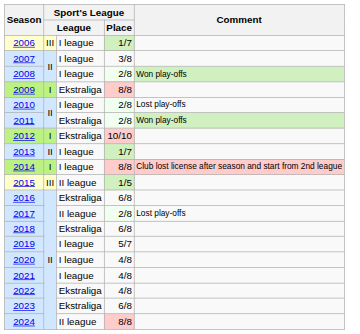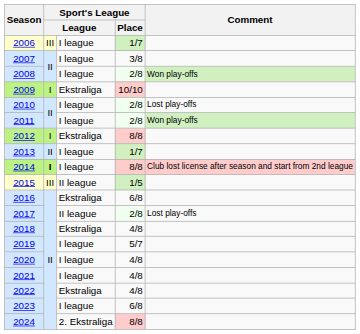 <table class="wikitable" style="text-align:center;font-size:90%">
 <tr>
 <th rowspan="2">Season</th>
 <th colspan="3">Sport's League</th>
 <th rowspan="2">Comment</th>
 </tr>
 <tr>
 <th colspan="2">League</th>
 <th>Place</th>
 </tr>
 <tr>
 <td bgcolor="ffffcc"><a href='#'>2006</a></td>
 <td bgcolor="ffffcc">III</td>
 <td style="text-align:left">I league</td>
 <td style="text-align:right;background-color:#D0F0C0"> 1<span>/7</span></td>
 <td style="text-align:left;font-size:85%"></td>
 </tr>
 <tr>
 <td bgcolor="d0e7ff"><a href='#'>2007</a></td>
 <td rowspan="2" bgcolor="d0e7ff">II</td>
 <td style="text-align:left">I league</td>
 <td style="text-align:right">3<span>/8</span></td>
 <td style="text-align:left;font-size:85%"></td>
 </tr>
 <tr>
 <td bgcolor="d0e7ff"><a href='#'>2008</a></td>
 <td style="text-align:left">I league</td>
 <td style="text-align:right;background-color:honeydew">2<span>/8</span></td>
 <td style="text-align:left;font-size:85%;background-color:#D0F0C0"> Won play-offs</td>
 </tr>
 <tr>
 <td bgcolor="bcf282"><a href='#'>2009</a></td>
 <td bgcolor="bcf282">I</td>
 <td style="text-align:left">Ekstraliga</td>
-<td style="text-align:right;background-color:#FFCCCC"> 8<span>/8</span></td>
+<td style="text-align:right;background-color:#FFCCCC"> 10<span>/10</span></td>
 <td style="text-align:left;font-size:85%"></td>
 </tr>
 <tr>
 <td bgcolor="d0e7ff"><a href='#'>2010</a></td>
 <td rowspan="2" bgcolor="d0e7ff">II</td>
 <td style="text-align:left">I league</td>
 <td style="text-align:right;background-color:honeydew">2<span>/8</span></td>
 <td style="text-align:left;font-size:85%">Lost play-offs</td>
 </tr>
 <tr>
 <td bgcolor="d0e7ff"><a href='#'>2011</a></td>
-<td style="text-align:left">Ekstraliga</td>
+<td style="text-align:left">I league</td>
 <td style="text-align:right;background-color:honeydew">2<span>/8</span></td>
 <td style="text-align:left;font-size:85%;background-color:#D0F0C0"> Won play-offs</td>
 </tr>
 <tr>
 <td bgcolor="bcf282"><a href='#'>2012</a></td>
 <td bgcolor="bcf282">I</td>
 <td style="text-align:left">Ekstraliga</td>
-<td style="text-align:right;background-color:#FFCCCC"> 10<span>/10</span></td>
+<td style="text-align:right;background-color:#FFCCCC"> 8<span>/8</span></td>
 <td style="text-align:left;font-size:85%"></td>
 </tr>
 <tr>
 <td bgcolor="d0e7ff"><a href='#'>2013</a></td>
 <td bgcolor="d0e7ff">II</td>
 <td style="text-align:left">I league</td>
 <td style="text-align:right;background-color:#D0F0C0"> 1<span>/7</span></td>
 <td style="text-align:left;font-size:85%"></td>
 </tr>
 <tr>
 <td bgcolor="bcf282"><a href='#'>2014</a></td>
-<td bgcolor="bcf282">I</td>
+<td bgcolor="bcf282"><strong>I</strong></td>
 <td style="text-align:left">I league</td>
 <td style="text-align:right;background-color:#FFCCCC"> 8<span>/8</span></td>
 <td style="text-align:left;font-size:85%;background-color:#FFCCCC"> Club lost license after season and start from 2nd league</td>
 </tr>
 <tr>
 <td bgcolor="ffffcc"><a href='#'>2015</a></td>
 <td bgcolor="ffffcc">III</td>
 <td style="text-align:left">II league</td>
 <td style="text-align:right;background-color:#D0F0C0"> 1<span>/5</span></td>
 <td style="text-align:left;font-size:85%"></td>
 </tr>
 <tr>
 <td bgcolor="d0e7ff"><a href='#'>2016</a></td>
 <td rowspan="9" bgcolor="d0e7ff">II</td>
 <td style="text-align:left">Ekstraliga</td>
 <td style="text-align:right">6<span>/8</span></td>
 <td style="text-align:left;font-size:85%"></td>
 </tr>
 <tr>
 <td bgcolor="d0e7ff"><a href='#'>2017</a></td>
 <td style="text-align:left">II league</td>
 <td style="text-align:right;background-color:honeydew">2<span>/8</span></td>
 <td style="text-align:left;font-size:85%">Lost play-offs</td>
 </tr>
 <tr>
 <td bgcolor="d0e7ff"><a href='#'>2018</a></td>
 <td style="text-align:left">Ekstraliga</td>
-<td style="text-align:right">6<span>/8</span></td>
+<td style="text-align:right">4<span>/8</span></td>
 <td style="text-align:left;font-size:85%"></td>
 </tr>
 <tr>
 <td bgcolor="d0e7ff"><a href='#'>2019</a></td>
 <td style="text-align:left">I league</td>
 <td style="text-align:right">5<span>/7</span></td>
 <td style="text-align:left;font-size:85%"></td>
 </tr>
 <tr>
 <td bgcolor="d0e7ff"><a href='#'>2020</a></td>
 <td style="text-align:left">I league</td>
 <td style="text-align:right">4<span>/8</span></td>
 <td style="text-align:left;font-size:85%"></td>
 </tr>
 <tr>
 <td bgcolor="d0e7ff"><a href='#'>2021</a></td>
 <td style="text-align:left">I league</td>
 <td style="text-align:right">4<span>/8</span></td>
 <td style="text-align:left;font-size:85%"></td>
 </tr>
 <tr>
 <td bgcolor="d0e7ff"><a href='#'>2022</a></td>
 <td style="text-align:left">Ekstraliga</td>
 <td style="text-align:right">4<span>/8</span></td>
 <td style="text-align:left;font-size:85%"></td>
 </tr>
 <tr>
 <td bgcolor="d0e7ff"><a href='#'>2023</a></td>
-<td style="text-align:left">Ekstraliga</td>
+<td style="text-align:left">I league</td>
 <td style="text-align:right">6<span>/8</span></td>
 <td style="text-align:left;font-size:85%"></td>
 </tr>
 <tr>
 <td bgcolor="d0e7ff"><a href='#'>2024</a></td>
-<td style="text-align:left">II league</td>
+<td style="text-align:left">2. Ekstraliga</td>
 <td style="text-align:right;background-color:#FFCCCC"> 8<span>/8</span></td>
 <td style="text-align:left;font-size:85%"></td>
 </tr>
 </table>
